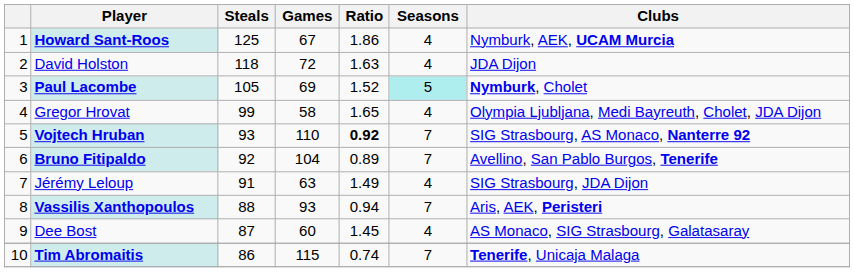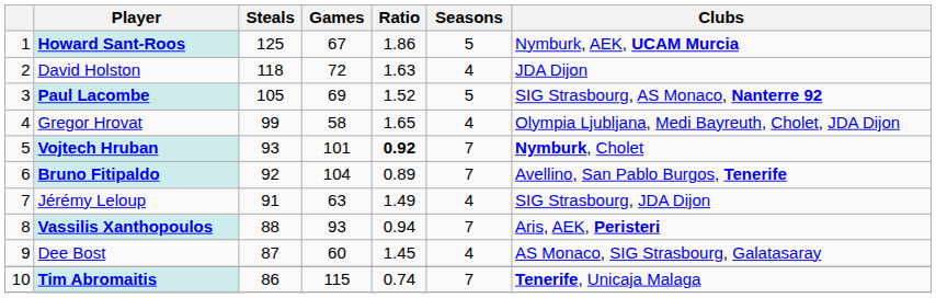 <table class="wikitable" width="900">
 <tr>
 <th></th>
 <th>Player</th>
 <th>Steals</th>
 <th>Games</th>
 <th>Ratio</th>
 <th>Seasons</th>
 <th width=400>Clubs</th>
 </tr>
 <tr>
 <td align="right">1</td>
 <td bgcolor="#CFECEC"> <strong><a href='#'>Howard Sant-Roos</a></strong></td>
 <td align="center">125</td>
 <td align="center">67</td>
 <td align="center">1.86</td>
-<td align="center">4</td>
+<td align="center">5</td>
 <td><a href='#'>Nymburk</a>, <a href='#'>AEK</a>, <strong><a href='#'>UCAM Murcia</a></strong></td>
 </tr>
 <tr>
 <td align="right">2</td>
 <td> <a href='#'>David Holston</a></td>
 <td align="center">118</td>
 <td align="center">72</td>
 <td align="center">1.63</td>
 <td align="center">4</td>
 <td><a href='#'>JDA Dijon</a></td>
 </tr>
 <tr>
 <td align="right">3</td>
 <td bgcolor="#CFECEC"> <strong><a href='#'>Paul Lacombe</a></strong></td>
 <td align="center">105</td>
 <td align="center">69</td>
 <td align="center">1.52</td>
-<td align="center" style="background: paleturquoise;">5</td>
-<td><strong><a href='#'>Nymburk</a></strong>, <a href='#'>Cholet</a></td>
+<td align="center">5</td>
+<td><a href='#'>SIG Strasbourg</a>, <a href='#'>AS Monaco</a>, <strong><a href='#'>Nanterre 92</a></strong></td>
 </tr>
 <tr>
 <td align="right">4</td>
 <td> <a href='#'>Gregor Hrovat</a></td>
 <td align=center>99</td>
 <td align="center">58</td>
 <td align="center">1.65</td>
 <td align="center">4</td>
 <td><a href='#'>Olympia Ljubljana</a>, <a href='#'>Medi Bayreuth</a>, <a href='#'>Cholet</a>, <a href='#'>JDA Dijon</a></td>
 </tr>
 <tr>
 <td align="right">5</td>
 <td bgcolor="#CFECEC"> <strong><a href='#'>Vojtech Hruban</a></strong></td>
 <td align="center">93</td>
-<td align="center">110</td>
+<td align="center">101</td>
 <td align="center"><strong>0.92</strong></td>
 <td align="center">7</td>
-<td><a href='#'>SIG Strasbourg</a>, <a href='#'>AS Monaco</a>, <strong><a href='#'>Nanterre 92</a></strong></td>
+<td><strong><a href='#'>Nymburk</a></strong>, <a href='#'>Cholet</a></td>
 </tr>
 <tr>
 <td align="right">6</td>
 <td bgcolor="#CFECEC"> <strong><a href='#'>Bruno Fitipaldo</a></strong></td>
 <td align="center">92</td>
 <td align="center">104</td>
 <td align="center">0.89</td>
 <td align="center">7</td>
 <td><a href='#'>Avellino</a>, <a href='#'>San Pablo Burgos</a>, <strong><a href='#'>Tenerife</a></strong></td>
 </tr>
 <tr>
 <td align="right">7</td>
 <td> <a href='#'>Jérémy Leloup</a></td>
 <td align="center">91</td>
 <td align="center">63</td>
 <td align="center">1.49</td>
 <td align="center">4</td>
 <td><a href='#'>SIG Strasbourg</a>, <a href='#'>JDA Dijon</a></td>
 </tr>
 <tr>
 <td align="right">8</td>
 <td bgcolor="#CFECEC"> <strong><a href='#'>Vassilis Xanthopoulos</a></strong></td>
 <td align="center">88</td>
 <td align="center">93</td>
 <td align="center">0.94</td>
 <td align="center">7</td>
 <td><a href='#'>Aris</a>, <a href='#'>AEK</a>, <strong><a href='#'>Peristeri</a></strong></td>
 </tr>
 <tr>
 <td align="right">9</td>
 <td> <a href='#'>Dee Bost</a></td>
 <td align="center">87</td>
 <td align="center">60</td>
 <td align="center">1.45</td>
 <td align="center">4</td>
 <td><a href='#'>AS Monaco</a>, <a href='#'>SIG Strasbourg</a>, <a href='#'>Galatasaray</a></td>
 </tr>
 <tr>
 </tr>
 <tr>
 <td align="right">10</td>
 <td bgcolor="#CFECEC"> <strong><a href='#'>Tim Abromaitis</a></strong></td>
 <td align="center">86</td>
 <td align="center">115</td>
 <td align="center">0.74</td>
 <td align="center">7</td>
 <td><strong><a href='#'>Tenerife</a></strong>, <a href='#'>Unicaja Malaga</a></td>
 </tr>
 <tr>
 </tr>
 </table>
